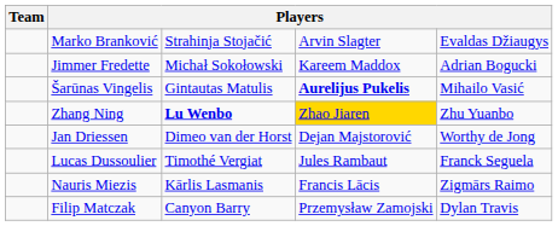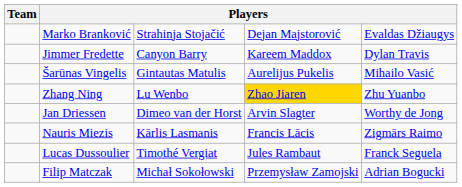 <table class="wikitable sortable">
 <tr>
 <th>Team</th>
 <th colspan=4>Players</th>
 </tr>
 <tr>
 <td></td>
 <td><a href='#'>Marko Branković</a></td>
 <td><a href='#'>Strahinja Stojačić</a></td>
-<td><a href='#'>Arvin Slagter</a></td>
+<td><a href='#'>Dejan Majstorović</a></td>
 <td><a href='#'>Evaldas Džiaugys</a></td>
 </tr>
 <tr>
 <td></td>
 <td><a href='#'>Jimmer Fredette</a></td>
-<td><a href='#'>Michał Sokołowski</a></td>
+<td><a href='#'>Canyon Barry</a></td>
 <td><a href='#'>Kareem Maddox</a></td>
-<td><a href='#'>Adrian Bogucki</a></td>
+<td><a href='#'>Dylan Travis</a></td>
 </tr>
 <tr>
 <td></td>
 <td><a href='#'>Šarūnas Vingelis</a></td>
 <td><a href='#'>Gintautas Matulis</a></td>
-<td><strong><a href='#'>Aurelijus Pukelis</a></strong></td>
+<td><a href='#'>Aurelijus Pukelis</a></td>
 <td><a href='#'>Mihailo Vasić</a></td>
 </tr>
 <tr>
 <td></td>
 <td><a href='#'>Zhang Ning</a></td>
-<td><strong><a href='#'>Lu Wenbo</a></strong></td>
+<td><a href='#'>Lu Wenbo</a></td>
 <td style="background: gold;"><a href='#'>Zhao Jiaren</a></td>
 <td><a href='#'>Zhu Yuanbo</a></td>
 </tr>
 <tr>
 <td></td>
 <td><a href='#'>Jan Driessen</a></td>
 <td><a href='#'>Dimeo van der Horst</a></td>
-<td><a href='#'>Dejan Majstorović</a></td>
+<td><a href='#'>Arvin Slagter</a></td>
 <td><a href='#'>Worthy de Jong</a></td>
+</tr>
+<tr>
+<td></td>
+<td><a href='#'>Nauris Miezis</a></td>
+<td><a href='#'>Kārlis Lasmanis</a></td>
+<td><a href='#'>Francis Lācis</a></td>
+<td><a href='#'>Zigmārs Raimo</a></td>
 </tr>
 <tr>
 <td></td>
 <td><a href='#'>Lucas Dussoulier</a></td>
 <td><a href='#'>Timothé Vergiat</a></td>
 <td><a href='#'>Jules Rambaut</a></td>
 <td><a href='#'>Franck Seguela</a></td>
 </tr>
 <tr>
 <td></td>
-<td><a href='#'>Nauris Miezis</a></td>
-<td><a href='#'>Kārlis Lasmanis</a></td>
-<td><a href='#'>Francis Lācis</a></td>
-<td><a href='#'>Zigmārs Raimo</a></td>
-</tr>
-<tr>
-<td></td>
 <td><a href='#'>Filip Matczak</a></td>
-<td><a href='#'>Canyon Barry</a></td>
+<td><a href='#'>Michał Sokołowski</a></td>
 <td><a href='#'>Przemysław Zamojski</a></td>
-<td><a href='#'>Dylan Travis</a></td>
+<td><a href='#'>Adrian Bogucki</a></td>
 </tr>
 </table>
